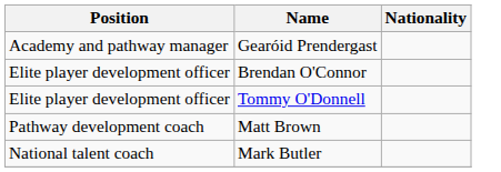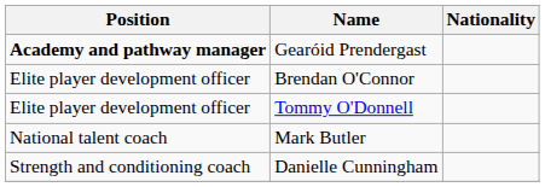 <table class="wikitable">
 <tr>
 <th>Position</th>
 <th>Name</th>
 <th>Nationality</th>
 </tr>
 <tr>
-<td>Academy and pathway manager</td>
+<td><strong>Academy and pathway manager</strong></td>
 <td>Gearóid Prendergast</td>
 <td></td>
 </tr>
 <tr>
 <td>Elite player development officer</td>
 <td>Brendan O'Connor</td>
 <td></td>
 </tr>
 <tr>
 <td>Elite player development officer</td>
 <td><a href='#'>Tommy O'Donnell</a></td>
 <td></td>
 </tr>
 <tr>
-<td>Pathway development coach</td>
-<td>Matt Brown</td>
-<td></td>
-</tr>
-<tr>
 <td>National talent coach</td>
 <td>Mark Butler</td>
 <td></td>
 </tr>
 <tr>
+<td>Strength and conditioning coach</td>
+<td>Danielle Cunningham</td>
+<td></td>
+</tr>
+<tr>
 </tr>
 </table>
